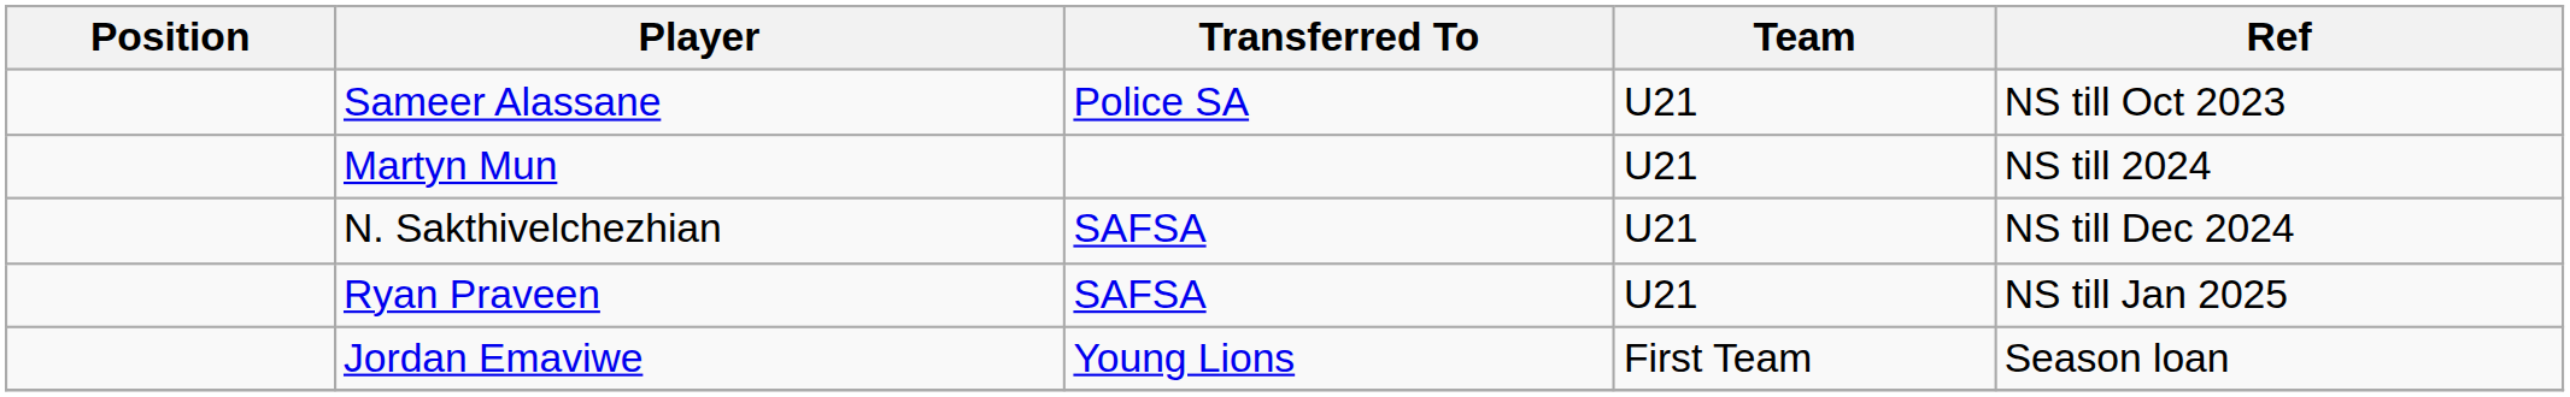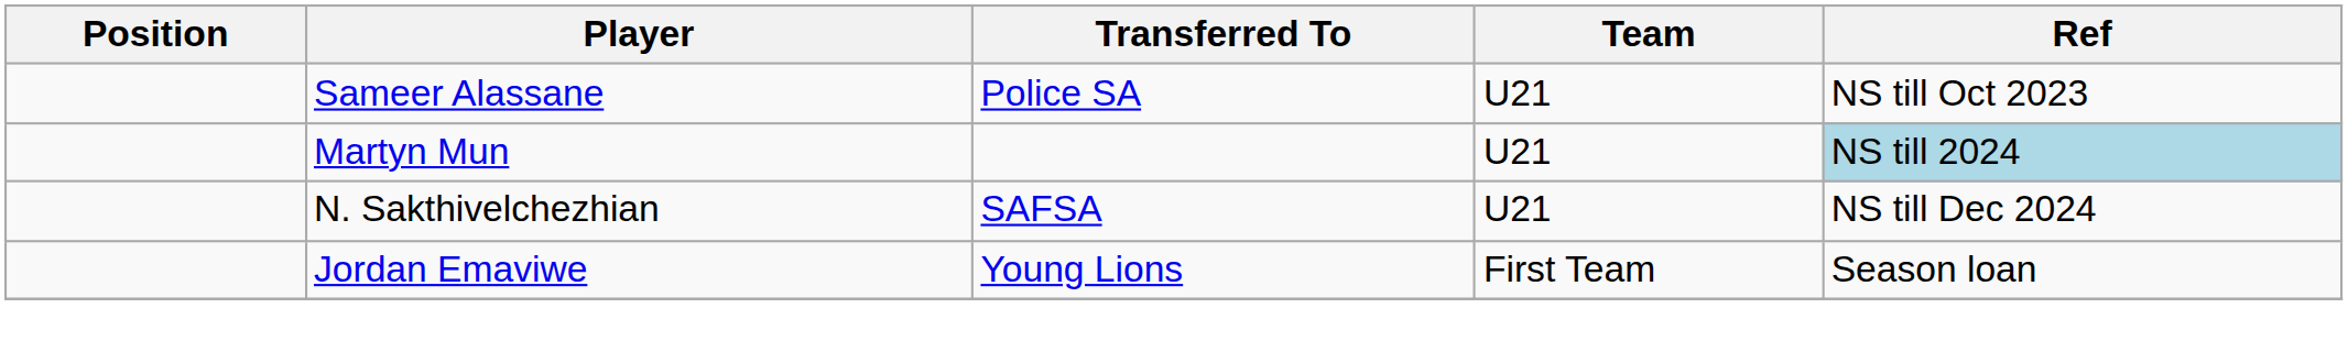 <table class="wikitable sortable" style="width:80%; text-align:center; font-size:100%; text-align:left;">
 <tr>
 <th><strong>Position</strong></th>
 <th><strong>Player</strong></th>
 <th><strong>Transferred To</strong></th>
 <th><strong>Team</strong></th>
 <th><strong>Ref</strong></th>
 </tr>
 <tr>
 <td></td>
 <td> <a href='#'>Sameer Alassane</a></td>
 <td> <a href='#'>Police SA</a></td>
 <td>U21</td>
 <td>NS till Oct 2023</td>
 </tr>
 <tr>
 <td></td>
 <td> <a href='#'>Martyn Mun</a></td>
 <td></td>
 <td>U21</td>
-<td>NS till 2024</td>
+<td style="background: lightblue;">NS till 2024</td>
 </tr>
 <tr>
 <td></td>
 <td> N. Sakthivelchezhian</td>
 <td> <a href='#'>SAFSA</a></td>
 <td>U21</td>
 <td>NS till Dec 2024</td>
-</tr>
-<tr>
-<td></td>
-<td> <a href='#'>Ryan Praveen</a></td>
-<td> <a href='#'>SAFSA</a></td>
-<td>U21</td>
-<td>NS till Jan 2025</td>
 </tr>
 <tr>
 <td></td>
 <td> <a href='#'>Jordan Emaviwe</a></td>
 <td> <a href='#'>Young Lions</a></td>
 <td>First Team</td>
 <td>Season loan </td>
 </tr>
 <tr>
 </tr>
 </table>
